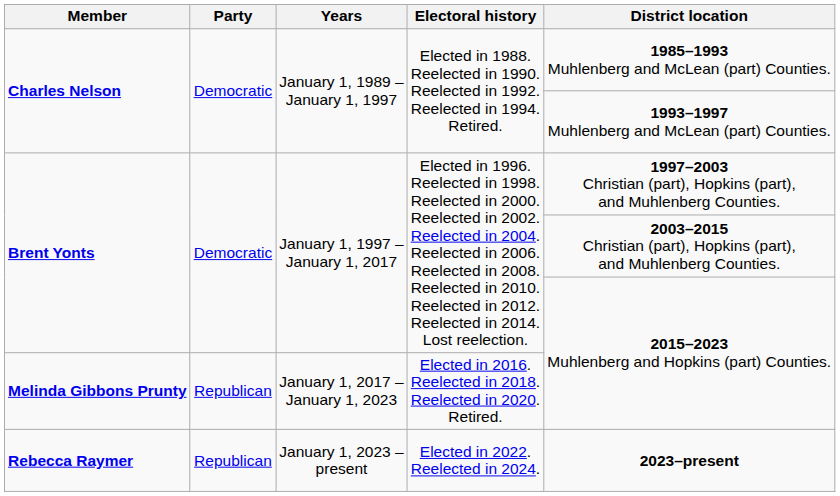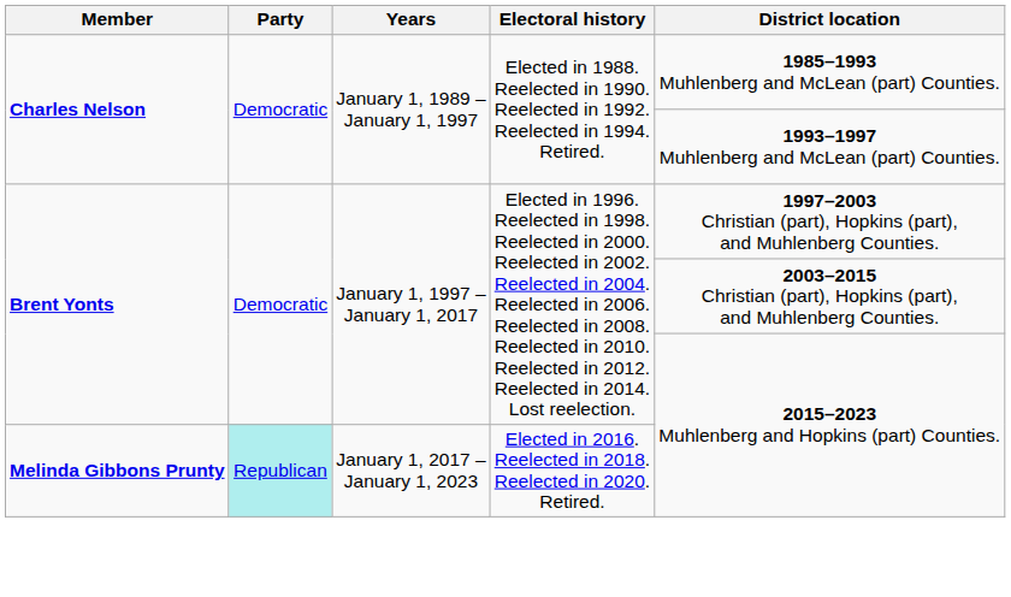 <table class=wikitable style="text-align:center">
 <tr>
 <th>Member</th>
 <th>Party</th>
 <th>Years</th>
 <th>Electoral history</th>
 <th>District location</th>
 </tr>
 <tr style="height:4em">
 <td rowspan=2 align=left><strong><a href='#'>Charles Nelson</a></strong><br></td>
 <td rowspan=2 ><a href='#'>Democratic</a></td>
 <td rowspan=2 nowrap>January 1, 1989 –<br>January 1, 1997</td>
 <td rowspan=2>Elected in 1988.<br>Reelected in 1990.<br>Reelected in 1992.<br>Reelected in 1994.<br>Retired.</td>
 <td><strong>1985–1993</strong><br>Muhlenberg and McLean (part) Counties.</td>
 </tr>
 <tr style="height:4em">
 <td><strong>1993–1997</strong><br>Muhlenberg and McLean (part) Counties.</td>
 </tr>
 <tr style="height:4em">
 <td rowspan=3 align=left><strong><a href='#'>Brent Yonts</a></strong><br></td>
 <td rowspan=3 ><a href='#'>Democratic</a></td>
 <td rowspan=3 nowrap>January 1, 1997 –<br>January 1, 2017</td>
 <td rowspan=3>Elected in 1996.<br>Reelected in 1998.<br>Reelected in 2000.<br>Reelected in 2002.<br><a href='#'>Reelected in 2004</a>.<br>Reelected in 2006.<br>Reelected in 2008.<br>Reelected in 2010.<br>Reelected in 2012.<br>Reelected in 2014.<br>Lost reelection.</td>
 <td><strong>1997–2003</strong><br>Christian (part), Hopkins (part),<br>and Muhlenberg Counties.</td>
 </tr>
 <tr style="height:4em">
 <td><strong>2003–2015</strong><br>Christian (part), Hopkins (part),<br>and Muhlenberg Counties.</td>
 </tr>
 <tr style="height:4em">
 <td rowspan=2><strong>2015–2023</strong><br>Muhlenberg and Hopkins (part) Counties.</td>
 </tr>
 <tr style="height:4em">
 <td align=left><strong><a href='#'>Melinda Gibbons Prunty</a></strong><br></td>
-<td><a href='#'>Republican</a></td>
+<td style="background: paleturquoise;"><a href='#'>Republican</a></td>
 <td nowrap>January 1, 2017 –<br>January 1, 2023</td>
 <td><a href='#'>Elected in 2016</a>.<br><a href='#'>Reelected in 2018</a>.<br><a href='#'>Reelected in 2020</a>.<br>Retired.</td>
 </tr>
-<tr style="height:4em">
-<td align=left><strong><a href='#'>Rebecca Raymer</a></strong><br></td>
-<td><a href='#'>Republican</a></td>
-<td nowrap>January 1, 2023 –<br>present</td>
-<td><a href='#'>Elected in 2022</a>.<br><a href='#'>Reelected in 2024</a>.</td>
-<td><strong>2023–present</strong><br></td>
-</tr>
 </table>
